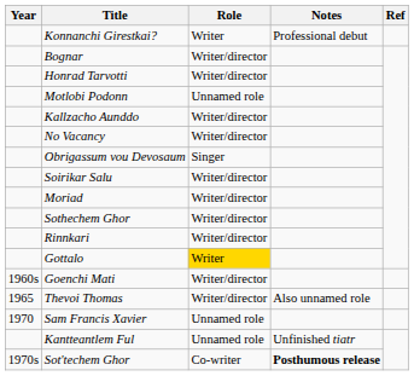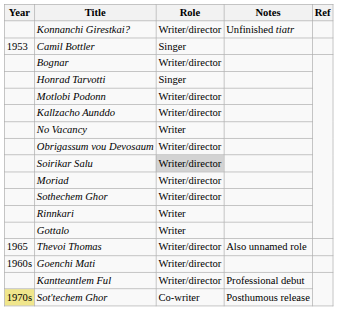 <table class="wikitable sortable">
 <tr>
 <th>Year</th>
 <th>Title</th>
 <th>Role</th>
 <th>Notes</th>
 <th>Ref</th>
 </tr>
 <tr>
 <td></td>
 <td><em>Konnanchi Girestkai?</em></td>
-<td>Writer</td>
-<td>Professional debut</td>
+<td>Writer/director</td>
+<td>Unfinished <em>tiatr</em></td>
+<td></td>
+</tr>
+<tr>
+<td>1953</td>
+<td><em>Camil Bottler</em></td>
+<td>Singer</td>
+<td></td>
 <td></td>
 </tr>
 <tr>
 <td></td>
 <td><em>Bognar</em></td>
 <td>Writer/director</td>
 <td></td>
 <td rowspan="11"></td>
 </tr>
 <tr>
 <td></td>
 <td><em>Honrad Tarvotti</em></td>
-<td>Writer/director</td>
+<td>Singer</td>
 <td></td>
 </tr>
 <tr>
 <td></td>
 <td><em>Motlobi Podonn</em></td>
-<td>Unnamed role</td>
+<td>Writer/director</td>
 <td></td>
 </tr>
 <tr>
 <td></td>
 <td><em>Kallzacho Aunddo</em></td>
 <td>Writer/director</td>
 <td></td>
 </tr>
 <tr>
 <td></td>
 <td><em>No Vacancy</em></td>
+<td>Writer</td>
+<td></td>
+</tr>
+<tr>
+<td></td>
+<td><em>Obrigassum vou Devosaum</em></td>
 <td>Writer/director</td>
 <td></td>
 </tr>
 <tr>
 <td></td>
-<td><em>Obrigassum vou Devosaum</em></td>
-<td>Singer</td>
-<td></td>
-</tr>
-<tr>
-<td></td>
 <td><em>Soirikar Salu</em></td>
-<td>Writer/director</td>
+<td style="background: lightgrey;">Writer/director</td>
 <td></td>
 </tr>
 <tr>
 <td></td>
 <td><em>Moriad</em></td>
 <td>Writer/director</td>
 <td></td>
 </tr>
 <tr>
 <td></td>
 <td><em>Sothechem Ghor</em></td>
 <td>Writer/director</td>
 <td></td>
 </tr>
 <tr>
 <td></td>
 <td><em>Rinnkari</em></td>
-<td>Writer/director</td>
+<td>Writer</td>
 <td></td>
 </tr>
 <tr>
 <td></td>
 <td><em>Gottalo</em></td>
-<td style="background: gold;">Writer</td>
+<td>Writer</td>
+<td></td>
+</tr>
+<tr>
+<td>1965</td>
+<td><em>Thevoi Thomas</em></td>
+<td>Writer/director</td>
+<td>Also unnamed role</td>
 <td></td>
 </tr>
 <tr>
 <td>1960s</td>
 <td><em>Goenchi Mati</em></td>
 <td>Writer/director</td>
 <td></td>
 <td></td>
 </tr>
 <tr>
-<td>1965</td>
-<td><em>Thevoi Thomas</em></td>
-<td>Writer/director</td>
-<td>Also unnamed role</td>
-<td></td>
-</tr>
-<tr>
-<td>1970</td>
-<td><em>Sam Francis Xavier</em></td>
-<td>Unnamed role</td>
-<td></td>
-<td></td>
-</tr>
-<tr>
 <td></td>
 <td><em>Kantteantlem Ful</em></td>
-<td>Unnamed role</td>
-<td>Unfinished <em>tiatr</em></td>
+<td>Writer/director</td>
+<td>Professional debut</td>
 <td rowspan="2"></td>
 </tr>
 <tr>
-<td>1970s</td>
+<td style="background: khaki;">1970s</td>
 <td><em>Sot'techem Ghor</em></td>
 <td>Co-writer</td>
-<td><strong>Posthumous release</strong></td>
+<td>Posthumous release</td>
 </tr>
 </table>
